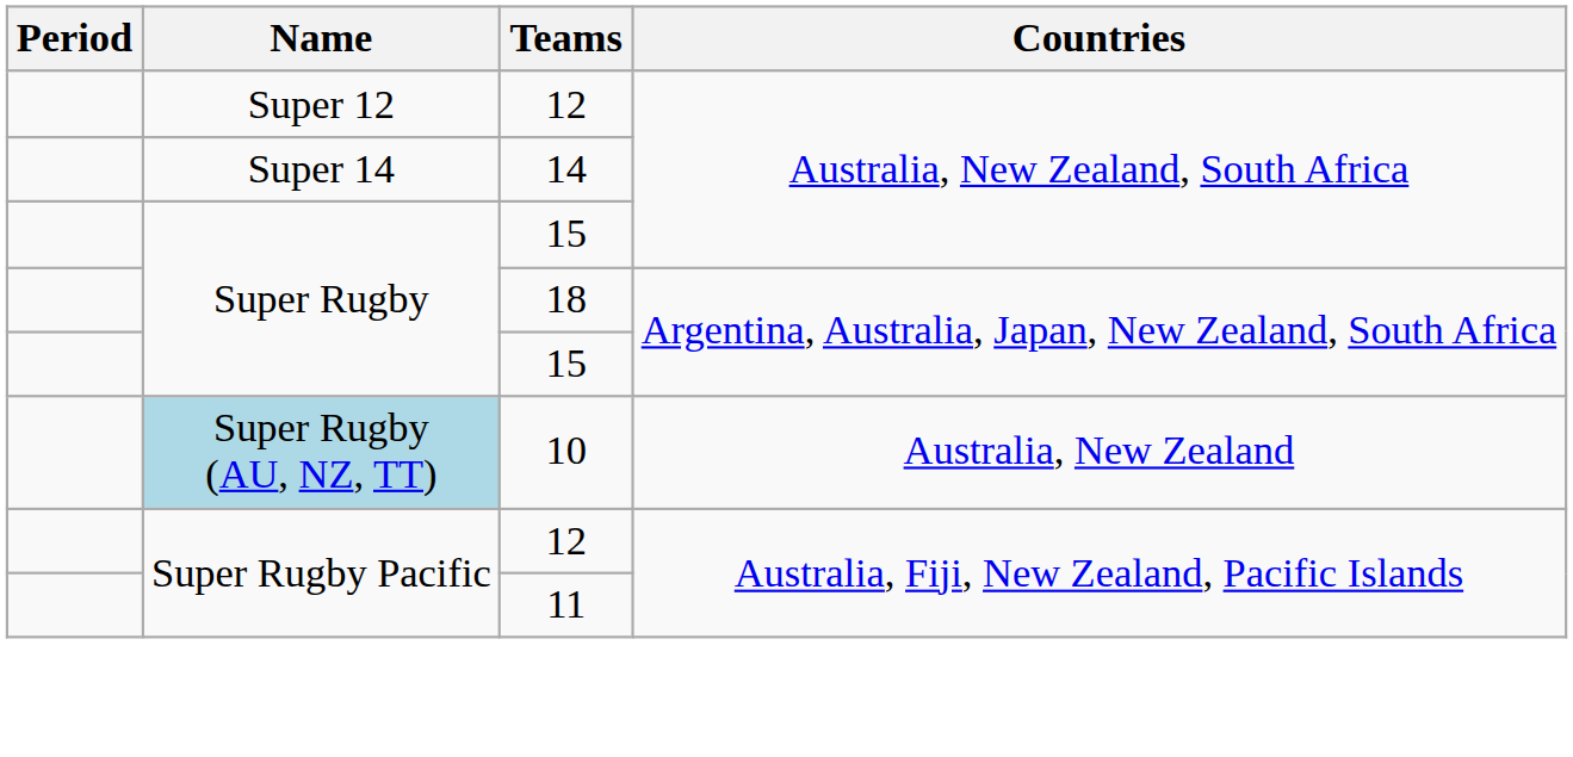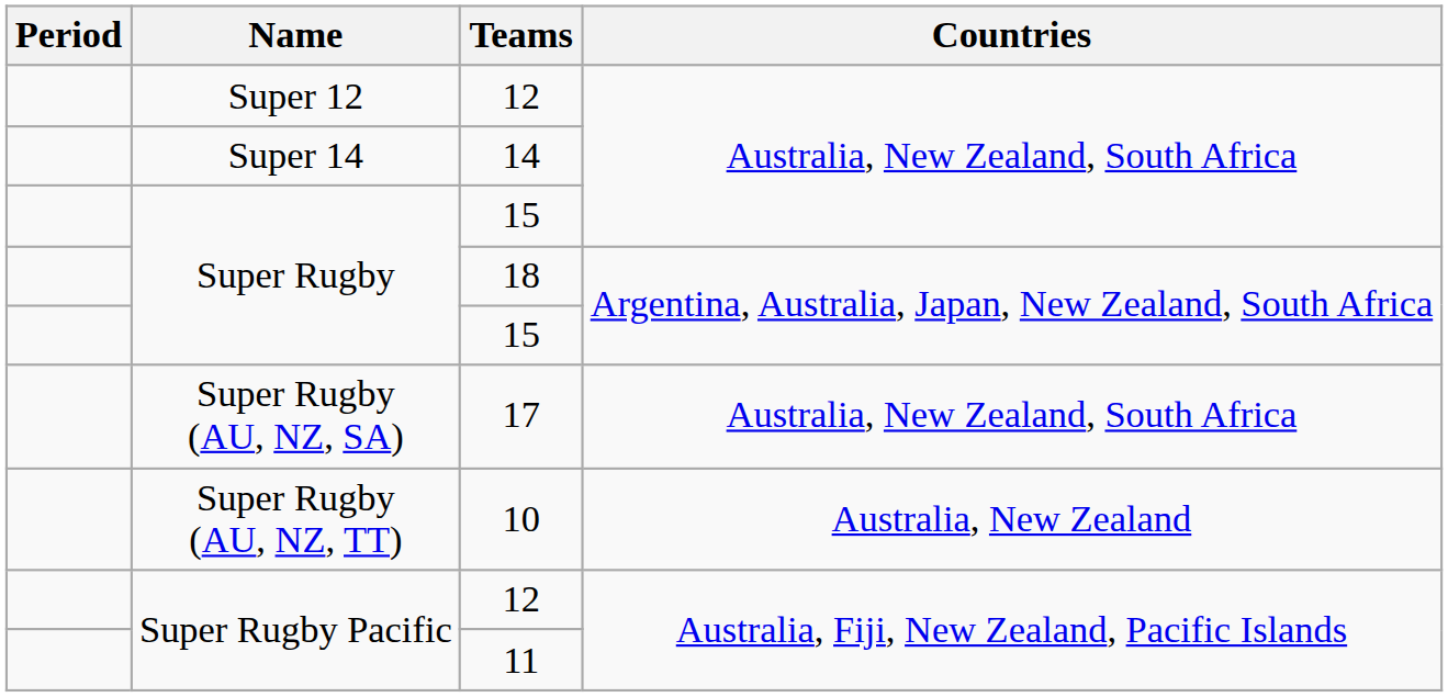 <table class="wikitable" style="text-align:center;margin-left:1em;float:right">
 <tr>
 <th>Period</th>
 <th>Name</th>
 <th>Teams</th>
 <th>Countries</th>
 </tr>
 <tr>
 <td></td>
 <td>Super 12</td>
 <td>12</td>
 <td rowspan=3><a href='#'>Australia</a>, <a href='#'>New Zealand</a>, <a href='#'>South Africa</a></td>
 </tr>
 <tr>
 <td></td>
 <td>Super 14</td>
 <td>14</td>
 </tr>
 <tr>
 <td></td>
 <td rowspan=3>Super Rugby</td>
 <td>15</td>
 </tr>
 <tr>
 <td></td>
 <td>18</td>
 <td rowspan=2><a href='#'>Argentina</a>, <a href='#'>Australia</a>, <a href='#'>Japan</a>, <a href='#'>New Zealand</a>, <a href='#'>South Africa</a></td>
 </tr>
 <tr>
 <td></td>
 <td>15</td>
 </tr>
 <tr>
 <td></td>
-<td style="background: lightblue;">Super Rugby<br>(<a href='#'>AU</a>, <a href='#'>NZ</a>, <a href='#'>TT</a>)</td>
+<td>Super Rugby<br>(<a href='#'>AU</a>, <a href='#'>NZ</a>, <a href='#'>SA</a>)</td>
+<td>17</td>
+<td><a href='#'>Australia</a>, <a href='#'>New Zealand</a>, <a href='#'>South Africa</a></td>
+</tr>
+<tr>
+<td></td>
+<td>Super Rugby<br>(<a href='#'>AU</a>, <a href='#'>NZ</a>, <a href='#'>TT</a>)</td>
 <td>10</td>
 <td><a href='#'>Australia</a>, <a href='#'>New Zealand</a></td>
 </tr>
 <tr>
 <td></td>
 <td rowspan=2>Super Rugby Pacific</td>
 <td>12</td>
 <td rowspan=2><a href='#'>Australia</a>, <a href='#'>Fiji</a>, <a href='#'>New Zealand</a>, <a href='#'>Pacific Islands</a></td>
 </tr>
 <tr>
 <td></td>
 <td>11</td>
 </tr>
 </table>
